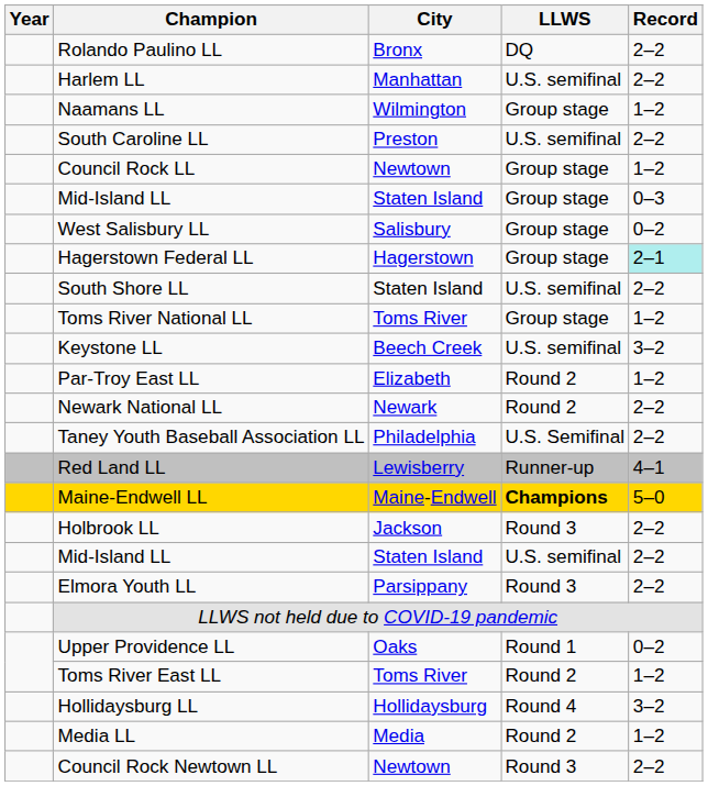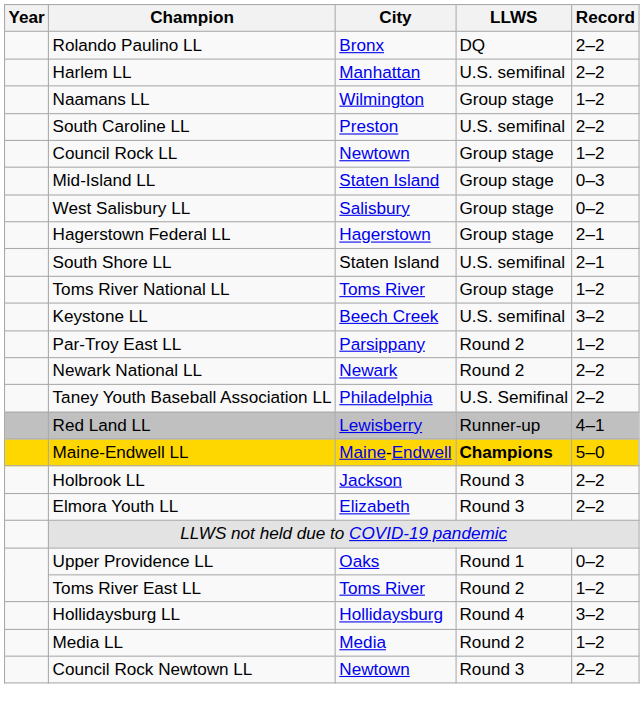 <table class="wikitable">
 <tr>
 <th>Year</th>
 <th>Champion</th>
 <th>City</th>
 <th>LLWS</th>
 <th>Record</th>
 </tr>
 <tr>
 <td></td>
 <td>Rolando Paulino LL</td>
 <td> <a href='#'>Bronx</a></td>
 <td>DQ</td>
 <td>2–2</td>
 </tr>
 <tr>
 <td></td>
 <td>Harlem LL</td>
 <td> <a href='#'>Manhattan</a></td>
 <td>U.S. semifinal</td>
 <td>2–2</td>
 </tr>
 <tr>
 <td></td>
 <td>Naamans LL</td>
 <td> <a href='#'>Wilmington</a></td>
 <td>Group stage</td>
 <td>1–2</td>
 </tr>
 <tr>
 <td></td>
 <td>South Caroline LL</td>
 <td> <a href='#'>Preston</a></td>
 <td>U.S. semifinal</td>
 <td>2–2</td>
 </tr>
 <tr>
 <td></td>
 <td>Council Rock LL</td>
 <td> <a href='#'>Newtown</a></td>
 <td>Group stage</td>
 <td>1–2</td>
 </tr>
 <tr>
 <td></td>
 <td>Mid-Island LL</td>
 <td> <a href='#'>Staten Island</a></td>
 <td>Group stage</td>
 <td>0–3</td>
 </tr>
 <tr>
 <td></td>
 <td>West Salisbury LL</td>
 <td> <a href='#'>Salisbury</a></td>
 <td>Group stage</td>
 <td>0–2</td>
 </tr>
 <tr>
 <td></td>
 <td>Hagerstown Federal LL</td>
 <td> <a href='#'>Hagerstown</a></td>
 <td>Group stage</td>
-<td style="background: paleturquoise;">2–1</td>
+<td>2–1</td>
 </tr>
 <tr>
 <td></td>
 <td>South Shore LL</td>
 <td> Staten Island</td>
 <td>U.S. semifinal</td>
-<td>2–2</td>
+<td>2–1</td>
 </tr>
 <tr>
 <td></td>
 <td>Toms River National LL</td>
 <td> <a href='#'>Toms River</a></td>
 <td>Group stage</td>
 <td>1–2</td>
 </tr>
 <tr>
 <td></td>
 <td>Keystone LL</td>
 <td> <a href='#'>Beech Creek</a></td>
 <td>U.S. semifinal</td>
 <td>3–2</td>
 </tr>
 <tr>
 <td></td>
 <td>Par-Troy East LL</td>
-<td> <a href='#'>Elizabeth</a></td>
+<td> <a href='#'>Parsippany</a></td>
 <td>Round 2</td>
 <td>1–2</td>
 </tr>
 <tr>
 <td></td>
 <td>Newark National LL</td>
 <td> <a href='#'>Newark</a></td>
 <td>Round 2</td>
 <td>2–2</td>
 </tr>
 <tr>
 <td></td>
 <td>Taney Youth Baseball Association LL</td>
 <td> <a href='#'>Philadelphia</a></td>
 <td>U.S. Semifinal</td>
 <td>2–2</td>
 </tr>
 <tr bgcolor=silver>
 <td></td>
 <td>Red Land LL</td>
 <td> <a href='#'>Lewisberry</a></td>
 <td>Runner-up</td>
 <td>4–1</td>
 </tr>
 <tr bgcolor=gold>
 <td></td>
 <td>Maine-Endwell LL</td>
 <td> <a href='#'>Maine</a>-<a href='#'>Endwell</a></td>
 <td><strong>Champions</strong></td>
 <td>5–0</td>
 </tr>
 <tr>
 <td></td>
 <td>Holbrook LL</td>
 <td> <a href='#'>Jackson</a></td>
 <td>Round 3</td>
 <td>2–2</td>
 </tr>
 <tr>
 <td></td>
-<td>Mid-Island LL</td>
-<td> <a href='#'>Staten Island</a></td>
-<td>U.S. semifinal</td>
-<td>2–2</td>
-</tr>
-<tr>
-<td></td>
 <td>Elmora Youth LL</td>
-<td> <a href='#'>Parsippany</a></td>
+<td> <a href='#'>Elizabeth</a></td>
 <td>Round 3</td>
 <td>2–2</td>
 </tr>
 <tr>
 <td></td>
 <td colspan=4 style="background:#e3e3e3;" align=center><em>LLWS not held due to <a href='#'>COVID-19 pandemic</a></em></td>
 </tr>
 <tr>
 <td rowspan="2"></td>
 <td>Upper Providence LL</td>
 <td> <a href='#'>Oaks</a></td>
 <td>Round 1</td>
 <td>0–2</td>
 </tr>
 <tr>
 <td>Toms River East LL</td>
 <td> <a href='#'>Toms River</a></td>
 <td>Round 2</td>
 <td>1–2</td>
 </tr>
 <tr>
 <td></td>
 <td>Hollidaysburg LL</td>
 <td> <a href='#'>Hollidaysburg</a></td>
 <td>Round 4</td>
 <td>3–2</td>
 </tr>
 <tr>
 <td></td>
 <td>Media LL</td>
 <td> <a href='#'>Media</a></td>
 <td>Round 2</td>
 <td>1–2</td>
 </tr>
 <tr>
 <td></td>
 <td>Council Rock Newtown LL</td>
 <td> <a href='#'>Newtown</a></td>
 <td>Round 3</td>
 <td>2–2</td>
 </tr>
 </table>
